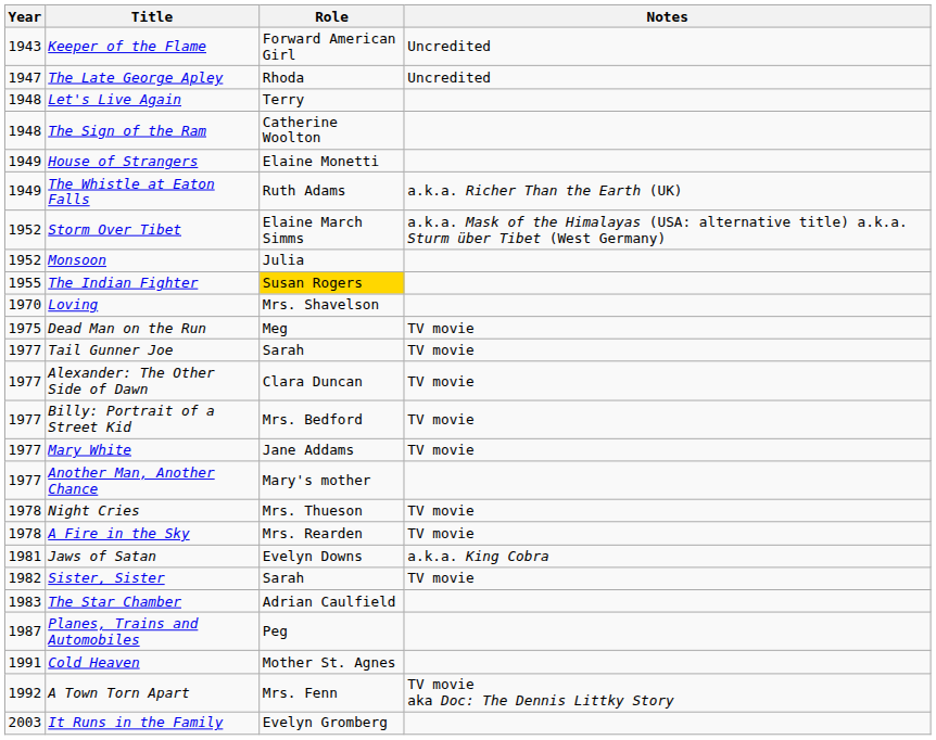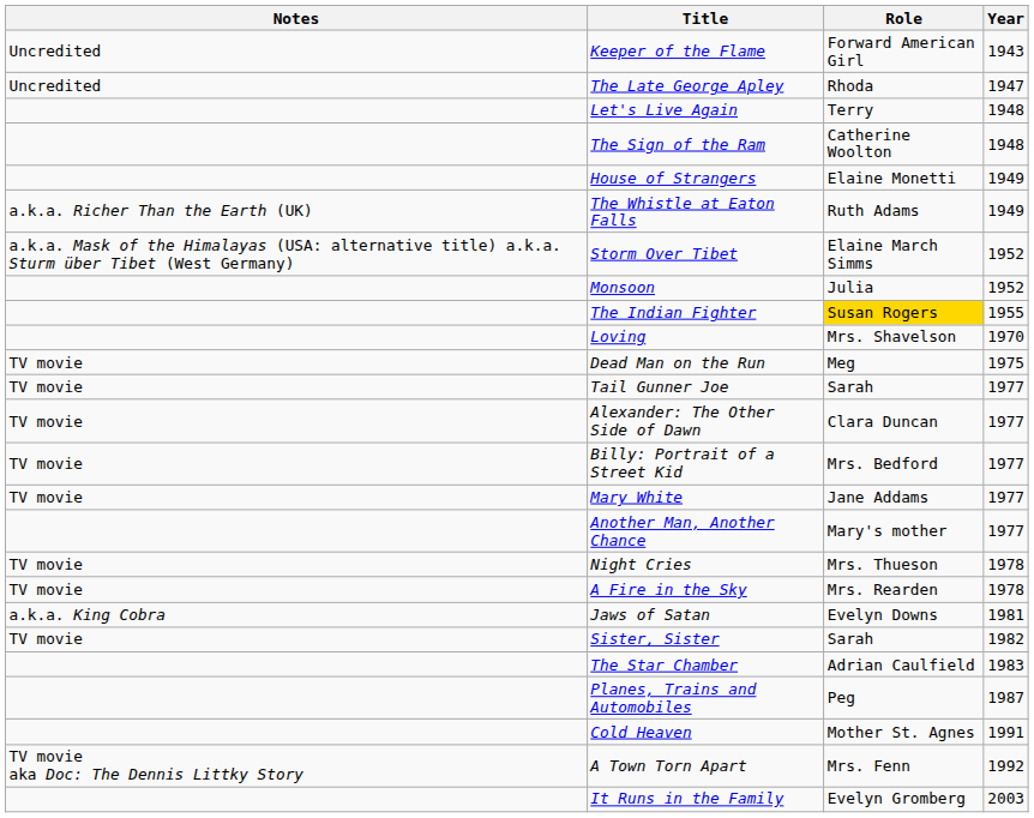 <table class="wikitable sortable">
 <tr>
-<th>Year</th>
+<th class="unsortable">Notes</th>
 <th>Title</th>
 <th>Role</th>
-<th class="unsortable">Notes</th>
+<th>Year</th>
 </tr>
 <tr>
-<td>1943</td>
+<td>Uncredited</td>
 <td><em><a href='#'>Keeper of the Flame</a></em></td>
 <td>Forward American Girl</td>
-<td>Uncredited</td>
+<td>1943</td>
 </tr>
 <tr>
-<td>1947</td>
+<td>Uncredited</td>
 <td><em><a href='#'>The Late George Apley</a></em></td>
 <td>Rhoda</td>
-<td>Uncredited</td>
+<td>1947</td>
 </tr>
 <tr>
-<td>1948</td>
+<td></td>
 <td><em><a href='#'>Let's Live Again</a></em></td>
 <td>Terry</td>
-<td></td>
+<td>1948</td>
 </tr>
 <tr>
-<td>1948</td>
+<td></td>
 <td><em><a href='#'>The Sign of the Ram</a></em></td>
 <td>Catherine Woolton</td>
-<td></td>
+<td>1948</td>
 </tr>
 <tr>
-<td>1949</td>
+<td></td>
 <td><em><a href='#'>House of Strangers</a></em></td>
 <td>Elaine Monetti</td>
-<td></td>
+<td>1949</td>
 </tr>
 <tr>
-<td>1949</td>
+<td>a.k.a. <em>Richer Than the Earth</em> (UK)</td>
 <td><em><a href='#'>The Whistle at Eaton Falls</a></em></td>
 <td>Ruth Adams</td>
-<td>a.k.a. <em>Richer Than the Earth</em> (UK)</td>
+<td>1949</td>
 </tr>
 <tr>
-<td>1952</td>
+<td>a.k.a. <em>Mask of the Himalayas</em> (USA: alternative title) a.k.a. <em>Sturm über Tibet</em> (West Germany)</td>
 <td><em><a href='#'>Storm Over Tibet</a></em></td>
 <td>Elaine March Simms</td>
-<td>a.k.a. <em>Mask of the Himalayas</em> (USA: alternative title) a.k.a. <em>Sturm über Tibet</em> (West Germany)</td>
+<td>1952</td>
 </tr>
 <tr>
-<td>1952</td>
+<td></td>
 <td><em><a href='#'>Monsoon</a></em></td>
 <td>Julia</td>
-<td></td>
+<td>1952</td>
 </tr>
 <tr>
-<td>1955</td>
+<td></td>
 <td><em><a href='#'>The Indian Fighter</a></em></td>
 <td style="background: gold;">Susan Rogers</td>
-<td></td>
+<td>1955</td>
 </tr>
 <tr>
-<td>1970</td>
+<td></td>
 <td><em><a href='#'>Loving</a></em></td>
 <td>Mrs. Shavelson</td>
-<td></td>
+<td>1970</td>
 </tr>
 <tr>
-<td>1975</td>
+<td>TV movie</td>
 <td><em>Dead Man on the Run</em></td>
 <td>Meg</td>
-<td>TV movie</td>
+<td>1975</td>
 </tr>
 <tr>
-<td>1977</td>
+<td>TV movie</td>
 <td><em>Tail Gunner Joe</em></td>
 <td>Sarah</td>
-<td>TV movie</td>
+<td>1977</td>
 </tr>
 <tr>
-<td>1977</td>
+<td>TV movie</td>
 <td><em>Alexander: The Other Side of Dawn</em></td>
 <td>Clara Duncan</td>
-<td>TV movie</td>
+<td>1977</td>
 </tr>
 <tr>
-<td>1977</td>
+<td>TV movie</td>
 <td><em>Billy: Portrait of a Street Kid</em></td>
 <td>Mrs. Bedford</td>
-<td>TV movie</td>
+<td>1977</td>
 </tr>
 <tr>
-<td>1977</td>
+<td>TV movie</td>
 <td><em><a href='#'>Mary White</a></em></td>
 <td>Jane Addams</td>
-<td>TV movie</td>
+<td>1977</td>
 </tr>
 <tr>
-<td>1977</td>
+<td></td>
 <td><em><a href='#'>Another Man, Another Chance</a></em></td>
 <td>Mary's mother</td>
-<td></td>
+<td>1977</td>
 </tr>
 <tr>
-<td>1978</td>
+<td>TV movie</td>
 <td><em>Night Cries</em></td>
 <td>Mrs. Thueson</td>
-<td>TV movie</td>
+<td>1978</td>
 </tr>
 <tr>
-<td>1978</td>
+<td>TV movie</td>
 <td><em><a href='#'>A Fire in the Sky</a></em></td>
 <td>Mrs. Rearden</td>
-<td>TV movie</td>
+<td>1978</td>
 </tr>
 <tr>
-<td>1981</td>
+<td>a.k.a. <em>King Cobra</em></td>
 <td><em>Jaws of Satan</em></td>
 <td>Evelyn Downs</td>
-<td>a.k.a. <em>King Cobra</em></td>
+<td>1981</td>
 </tr>
 <tr>
-<td>1982</td>
+<td>TV movie</td>
 <td><em><a href='#'>Sister, Sister</a></em></td>
 <td>Sarah</td>
-<td>TV movie</td>
+<td>1982</td>
 </tr>
 <tr>
-<td>1983</td>
+<td></td>
 <td><em><a href='#'>The Star Chamber</a></em></td>
 <td>Adrian Caulfield</td>
-<td></td>
+<td>1983</td>
 </tr>
 <tr>
-<td>1987</td>
+<td></td>
 <td><em><a href='#'>Planes, Trains and Automobiles</a></em></td>
 <td>Peg</td>
-<td></td>
+<td>1987</td>
 </tr>
 <tr>
-<td>1991</td>
+<td></td>
 <td><em><a href='#'>Cold Heaven</a></em></td>
 <td>Mother St. Agnes</td>
-<td></td>
+<td>1991</td>
 </tr>
 <tr>
-<td>1992</td>
+<td>TV movie<br>aka <em>Doc: The Dennis Littky Story</em></td>
 <td><em>A Town Torn Apart</em></td>
 <td>Mrs. Fenn</td>
-<td>TV movie<br>aka <em>Doc: The Dennis Littky Story</em></td>
+<td>1992</td>
 </tr>
 <tr>
-<td>2003</td>
+<td></td>
 <td><em><a href='#'>It Runs in the Family</a></em></td>
 <td>Evelyn Gromberg</td>
-<td></td>
+<td>2003</td>
 </tr>
 </table>
